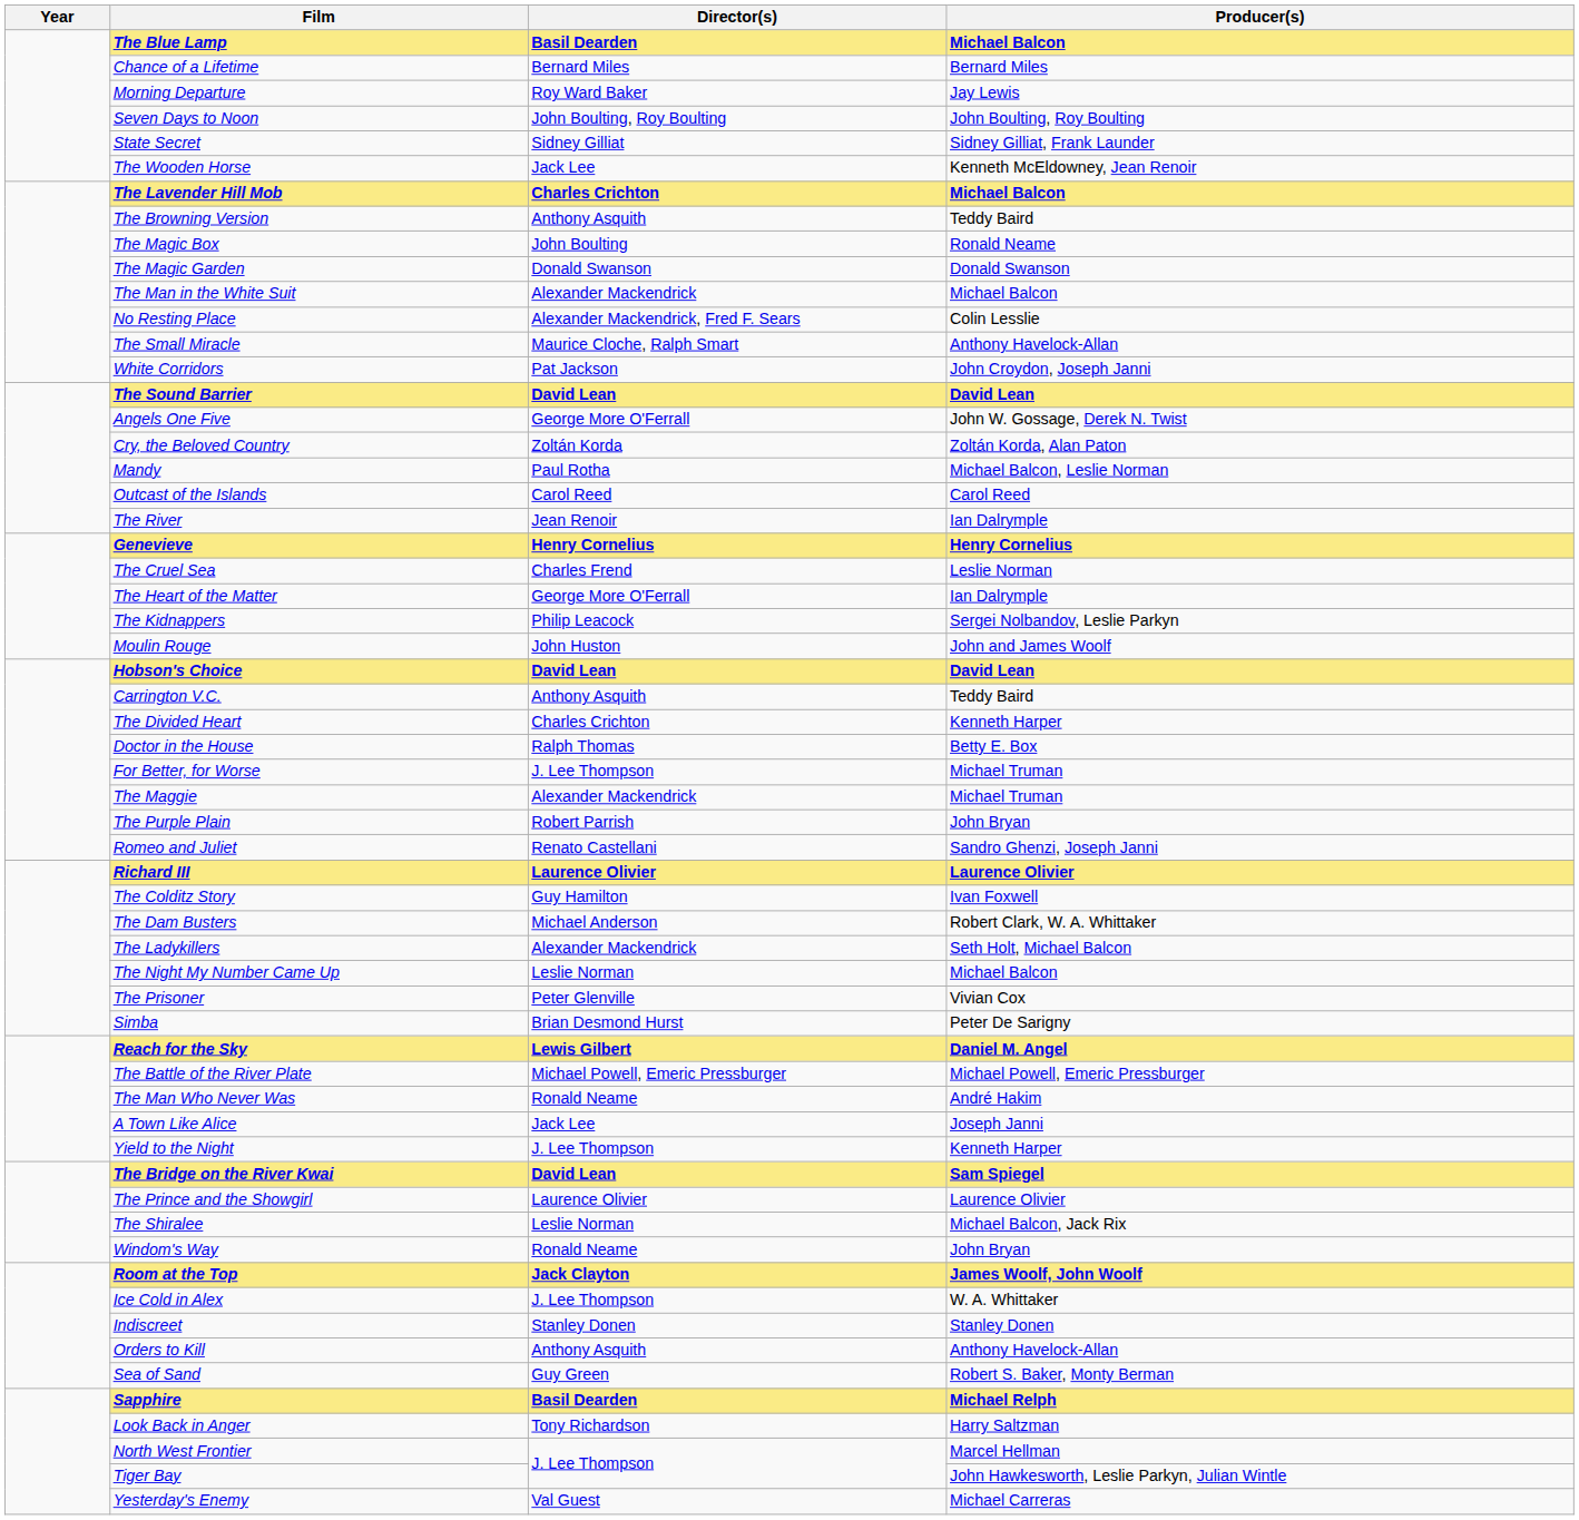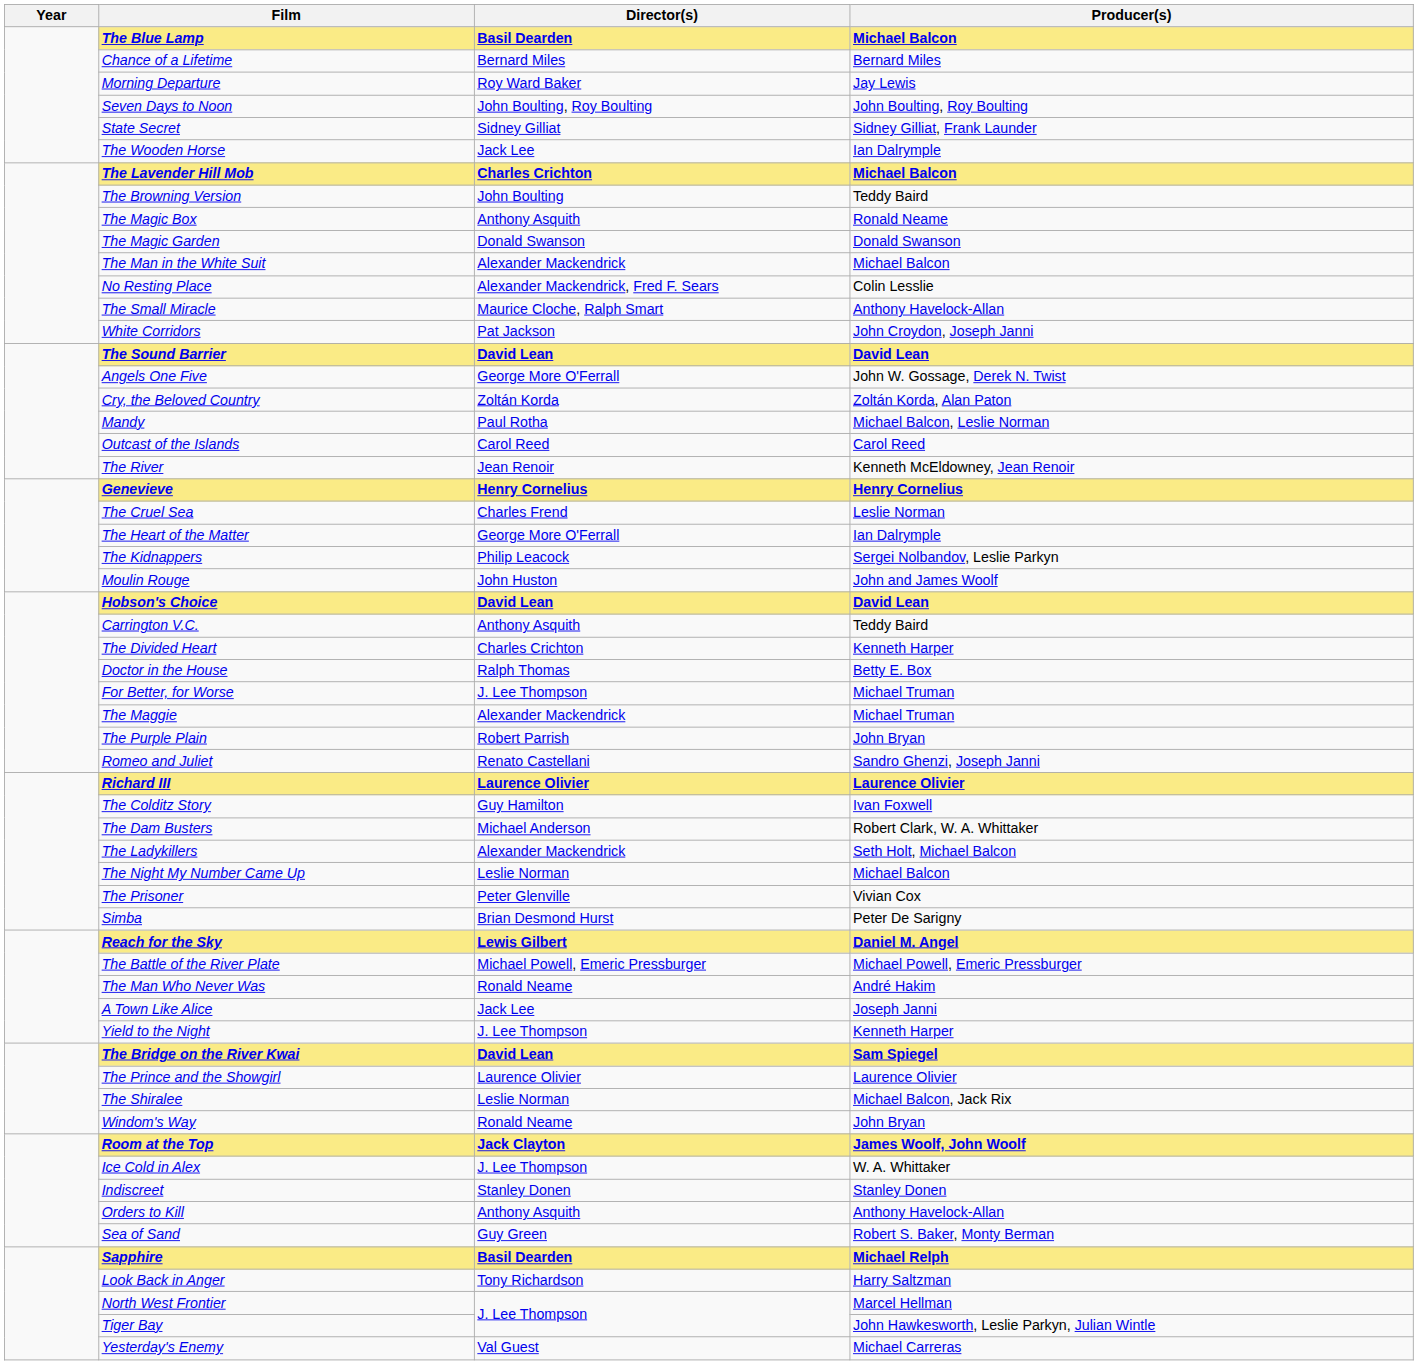 <table class="wikitable" style="width:100%;" cellpadding="5">
 <tr>
 <th style="width:5%;">Year</th>
 <th style="width:20%;">Film</th>
 <th style="width:20%;">Director(s)</th>
 <th style="width:30%;">Producer(s)</th>
 </tr>
 <tr>
 <td rowspan="6"></td>
 <td style="background:#FAEB86"><strong><em><a href='#'>The Blue Lamp</a></em></strong></td>
 <td style="background:#FAEB86"><strong><a href='#'>Basil Dearden</a></strong></td>
 <td style="background:#FAEB86"><strong><a href='#'>Michael Balcon</a></strong></td>
 </tr>
 <tr>
 <td><em><a href='#'>Chance of a Lifetime</a></em></td>
 <td><a href='#'>Bernard Miles</a></td>
 <td><a href='#'>Bernard Miles</a></td>
 </tr>
 <tr>
 <td><em><a href='#'>Morning Departure</a></em></td>
 <td><a href='#'>Roy Ward Baker</a></td>
 <td><a href='#'>Jay Lewis</a></td>
 </tr>
 <tr>
 <td><em><a href='#'>Seven Days to Noon</a></em></td>
 <td><a href='#'>John Boulting</a>, <a href='#'>Roy Boulting</a></td>
 <td><a href='#'>John Boulting</a>, <a href='#'>Roy Boulting</a></td>
 </tr>
 <tr>
 <td><em><a href='#'>State Secret</a></em></td>
 <td><a href='#'>Sidney Gilliat</a></td>
 <td><a href='#'>Sidney Gilliat</a>, <a href='#'>Frank Launder</a></td>
 </tr>
 <tr>
 <td><em><a href='#'>The Wooden Horse</a></em></td>
 <td><a href='#'>Jack Lee</a></td>
-<td>Kenneth McEldowney, <a href='#'>Jean Renoir</a></td>
+<td><a href='#'>Ian Dalrymple</a></td>
 </tr>
 <tr>
 <td rowspan="8"></td>
 <td style="background:#FAEB86"><strong><em><a href='#'>The Lavender Hill Mob</a></em></strong></td>
 <td style="background:#FAEB86"><strong><a href='#'>Charles Crichton</a></strong></td>
 <td style="background:#FAEB86"><strong><a href='#'>Michael Balcon</a></strong></td>
 </tr>
 <tr>
 <td><em><a href='#'>The Browning Version</a></em></td>
-<td><a href='#'>Anthony Asquith</a></td>
+<td><a href='#'>John Boulting</a></td>
 <td>Teddy Baird</td>
 </tr>
 <tr>
 <td><em><a href='#'>The Magic Box</a></em></td>
-<td><a href='#'>John Boulting</a></td>
+<td><a href='#'>Anthony Asquith</a></td>
 <td><a href='#'>Ronald Neame</a></td>
 </tr>
 <tr>
 <td><em><a href='#'>The Magic Garden</a></em></td>
 <td><a href='#'>Donald Swanson</a></td>
 <td><a href='#'>Donald Swanson</a></td>
 </tr>
 <tr>
 <td><em><a href='#'>The Man in the White Suit</a></em></td>
 <td><a href='#'>Alexander Mackendrick</a></td>
 <td><a href='#'>Michael Balcon</a></td>
 </tr>
 <tr>
 <td><em><a href='#'>No Resting Place</a></em></td>
 <td><a href='#'>Alexander Mackendrick</a>, <a href='#'>Fred F. Sears</a></td>
 <td>Colin Lesslie</td>
 </tr>
 <tr>
 <td><em><a href='#'>The Small Miracle</a></em></td>
 <td><a href='#'>Maurice Cloche</a>, <a href='#'>Ralph Smart</a></td>
 <td><a href='#'>Anthony Havelock-Allan</a></td>
 </tr>
 <tr>
 <td><em><a href='#'>White Corridors</a></em></td>
 <td><a href='#'>Pat Jackson</a></td>
 <td><a href='#'>John Croydon</a>, <a href='#'>Joseph Janni</a></td>
 </tr>
 <tr>
 <td rowspan="6"></td>
 <td style="background:#FAEB86"><strong><em><a href='#'>The Sound Barrier</a></em></strong></td>
 <td style="background:#FAEB86"><strong><a href='#'>David Lean</a></strong></td>
 <td style="background:#FAEB86"><strong><a href='#'>David Lean</a></strong></td>
 </tr>
 <tr>
 <td><em><a href='#'>Angels One Five</a></em></td>
 <td><a href='#'>George More O'Ferrall</a></td>
 <td>John W. Gossage, <a href='#'>Derek N. Twist</a></td>
 </tr>
 <tr>
 <td><em><a href='#'>Cry, the Beloved Country</a></em></td>
 <td><a href='#'>Zoltán Korda</a></td>
 <td><a href='#'>Zoltán Korda</a>, <a href='#'>Alan Paton</a></td>
 </tr>
 <tr>
 <td><em><a href='#'>Mandy</a></em></td>
 <td><a href='#'>Paul Rotha</a></td>
 <td><a href='#'>Michael Balcon</a>, <a href='#'>Leslie Norman</a></td>
 </tr>
 <tr>
 <td><em><a href='#'>Outcast of the Islands</a></em></td>
 <td><a href='#'>Carol Reed</a></td>
 <td><a href='#'>Carol Reed</a></td>
 </tr>
 <tr>
 <td><em><a href='#'>The River</a></em></td>
 <td><a href='#'>Jean Renoir</a></td>
-<td><a href='#'>Ian Dalrymple</a></td>
+<td>Kenneth McEldowney, <a href='#'>Jean Renoir</a></td>
 </tr>
 <tr>
 <td rowspan="5"></td>
 <td style="background:#FAEB86"><strong><em><a href='#'>Genevieve</a></em></strong></td>
 <td style="background:#FAEB86"><strong><a href='#'>Henry Cornelius</a></strong></td>
 <td style="background:#FAEB86"><strong><a href='#'>Henry Cornelius</a></strong></td>
 </tr>
 <tr>
 <td><em><a href='#'>The Cruel Sea</a></em></td>
 <td><a href='#'>Charles Frend</a></td>
 <td><a href='#'>Leslie Norman</a></td>
 </tr>
 <tr>
 <td><em><a href='#'>The Heart of the Matter</a></em></td>
 <td><a href='#'>George More O'Ferrall</a></td>
 <td><a href='#'>Ian Dalrymple</a></td>
 </tr>
 <tr>
 <td><em><a href='#'>The Kidnappers</a></em></td>
 <td><a href='#'>Philip Leacock</a></td>
 <td><a href='#'>Sergei Nolbandov</a>, Leslie Parkyn</td>
 </tr>
 <tr>
 <td><em><a href='#'>Moulin Rouge</a></em></td>
 <td><a href='#'>John Huston</a></td>
 <td><a href='#'>John and James Woolf</a></td>
 </tr>
 <tr>
 <td rowspan="8"></td>
 <td style="background:#FAEB86"><strong><em><a href='#'>Hobson's Choice</a></em></strong></td>
 <td style="background:#FAEB86"><strong><a href='#'>David Lean</a></strong></td>
 <td style="background:#FAEB86"><strong><a href='#'>David Lean</a></strong></td>
 </tr>
 <tr>
 <td><em><a href='#'>Carrington V.C.</a></em></td>
 <td><a href='#'>Anthony Asquith</a></td>
 <td>Teddy Baird</td>
 </tr>
 <tr>
 <td><em><a href='#'>The Divided Heart</a></em></td>
 <td><a href='#'>Charles Crichton</a></td>
 <td><a href='#'>Kenneth Harper</a></td>
 </tr>
 <tr>
 <td><em><a href='#'>Doctor in the House</a></em></td>
 <td><a href='#'>Ralph Thomas</a></td>
 <td><a href='#'>Betty E. Box</a></td>
 </tr>
 <tr>
 <td><em><a href='#'>For Better, for Worse</a></em></td>
 <td><a href='#'>J. Lee Thompson</a></td>
 <td><a href='#'>Michael Truman</a></td>
 </tr>
 <tr>
 <td><em><a href='#'>The Maggie</a></em></td>
 <td><a href='#'>Alexander Mackendrick</a></td>
 <td><a href='#'>Michael Truman</a></td>
 </tr>
 <tr>
 <td><em><a href='#'>The Purple Plain</a></em></td>
 <td><a href='#'>Robert Parrish</a></td>
 <td><a href='#'>John Bryan</a></td>
 </tr>
 <tr>
 <td><em><a href='#'>Romeo and Juliet</a></em></td>
 <td><a href='#'>Renato Castellani</a></td>
 <td><a href='#'>Sandro Ghenzi</a>, <a href='#'>Joseph Janni</a></td>
 </tr>
 <tr>
 <td rowspan="7"></td>
 <td style="background:#FAEB86"><strong><em><a href='#'>Richard III</a></em></strong></td>
 <td style="background:#FAEB86"><strong><a href='#'>Laurence Olivier</a></strong></td>
 <td style="background:#FAEB86"><strong><a href='#'>Laurence Olivier</a></strong></td>
 </tr>
 <tr>
 <td><em><a href='#'>The Colditz Story</a></em></td>
 <td><a href='#'>Guy Hamilton</a></td>
 <td><a href='#'>Ivan Foxwell</a></td>
 </tr>
 <tr>
 <td><em><a href='#'>The Dam Busters</a></em></td>
 <td><a href='#'>Michael Anderson</a></td>
 <td>Robert Clark, W. A. Whittaker</td>
 </tr>
 <tr>
 <td><em><a href='#'>The Ladykillers</a></em></td>
 <td><a href='#'>Alexander Mackendrick</a></td>
 <td><a href='#'>Seth Holt</a>, <a href='#'>Michael Balcon</a></td>
 </tr>
 <tr>
 <td><em><a href='#'>The Night My Number Came Up</a></em></td>
 <td><a href='#'>Leslie Norman</a></td>
 <td><a href='#'>Michael Balcon</a></td>
 </tr>
 <tr>
 <td><em><a href='#'>The Prisoner</a></em></td>
 <td><a href='#'>Peter Glenville</a></td>
 <td>Vivian Cox</td>
 </tr>
 <tr>
 <td><em><a href='#'>Simba</a></em></td>
 <td><a href='#'>Brian Desmond Hurst</a></td>
 <td>Peter De Sarigny</td>
 </tr>
 <tr>
 <td rowspan="5"></td>
 <td style="background:#FAEB86"><strong><em><a href='#'>Reach for the Sky</a></em></strong></td>
 <td style="background:#FAEB86"><strong><a href='#'>Lewis Gilbert</a></strong></td>
 <td style="background:#FAEB86"><strong><a href='#'>Daniel M. Angel</a></strong></td>
 </tr>
 <tr>
 <td><em><a href='#'>The Battle of the River Plate</a></em></td>
 <td><a href='#'>Michael Powell</a>, <a href='#'>Emeric Pressburger</a></td>
 <td><a href='#'>Michael Powell</a>, <a href='#'>Emeric Pressburger</a></td>
 </tr>
 <tr>
 <td><em><a href='#'>The Man Who Never Was</a></em></td>
 <td><a href='#'>Ronald Neame</a></td>
 <td><a href='#'>André Hakim</a></td>
 </tr>
 <tr>
 <td><em><a href='#'>A Town Like Alice</a></em></td>
 <td><a href='#'>Jack Lee</a></td>
 <td><a href='#'>Joseph Janni</a></td>
 </tr>
 <tr>
 <td><em><a href='#'>Yield to the Night</a></em></td>
 <td><a href='#'>J. Lee Thompson</a></td>
 <td><a href='#'>Kenneth Harper</a></td>
 </tr>
 <tr>
 <td rowspan="4"></td>
 <td style="background:#FAEB86"><strong><em><a href='#'>The Bridge on the River Kwai</a></em></strong></td>
 <td style="background:#FAEB86"><strong><a href='#'>David Lean</a></strong></td>
 <td style="background:#FAEB86"><strong><a href='#'>Sam Spiegel</a></strong></td>
 </tr>
 <tr>
 <td><em><a href='#'>The Prince and the Showgirl</a></em></td>
 <td><a href='#'>Laurence Olivier</a></td>
 <td><a href='#'>Laurence Olivier</a></td>
 </tr>
 <tr>
 <td><em><a href='#'>The Shiralee</a></em></td>
 <td><a href='#'>Leslie Norman</a></td>
 <td><a href='#'>Michael Balcon</a>, Jack Rix</td>
 </tr>
 <tr>
 <td><em><a href='#'>Windom's Way</a></em></td>
 <td><a href='#'>Ronald Neame</a></td>
 <td><a href='#'>John Bryan</a></td>
 </tr>
 <tr>
 <td rowspan="5"></td>
 <td style="background:#FAEB86"><strong><em><a href='#'>Room at the Top</a></em></strong></td>
 <td style="background:#FAEB86"><strong><a href='#'>Jack Clayton</a></strong></td>
 <td style="background:#FAEB86"><strong><a href='#'>James Woolf, John Woolf</a></strong></td>
 </tr>
 <tr>
 <td><em><a href='#'>Ice Cold in Alex</a></em></td>
 <td><a href='#'>J. Lee Thompson</a></td>
 <td>W. A. Whittaker</td>
 </tr>
 <tr>
 <td><em><a href='#'>Indiscreet</a></em></td>
 <td><a href='#'>Stanley Donen</a></td>
 <td><a href='#'>Stanley Donen</a></td>
 </tr>
 <tr>
 <td><em><a href='#'>Orders to Kill</a></em></td>
 <td><a href='#'>Anthony Asquith</a></td>
 <td><a href='#'>Anthony Havelock-Allan</a></td>
 </tr>
 <tr>
 <td><em><a href='#'>Sea of Sand</a></em></td>
 <td><a href='#'>Guy Green</a></td>
 <td><a href='#'>Robert S. Baker</a>, <a href='#'>Monty Berman</a></td>
 </tr>
 <tr>
 <td rowspan="5"></td>
 <td style="background:#FAEB86"><strong><em><a href='#'>Sapphire</a></em></strong></td>
 <td style="background:#FAEB86"><strong><a href='#'>Basil Dearden</a></strong></td>
 <td style="background:#FAEB86"><strong><a href='#'>Michael Relph</a></strong></td>
 </tr>
 <tr>
 <td><em><a href='#'>Look Back in Anger</a></em></td>
 <td><a href='#'>Tony Richardson</a></td>
 <td><a href='#'>Harry Saltzman</a></td>
 </tr>
 <tr>
 <td><em><a href='#'>North West Frontier</a></em></td>
 <td rowspan="2"><a href='#'>J. Lee Thompson</a></td>
 <td><a href='#'>Marcel Hellman</a></td>
 </tr>
 <tr>
 <td><em><a href='#'>Tiger Bay</a></em></td>
 <td><a href='#'>John Hawkesworth</a>, Leslie Parkyn, <a href='#'>Julian Wintle</a></td>
 </tr>
 <tr>
 <td><em><a href='#'>Yesterday's Enemy</a></em></td>
 <td><a href='#'>Val Guest</a></td>
 <td><a href='#'>Michael Carreras</a></td>
 </tr>
 </table>
